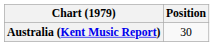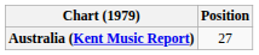 <table class="wikitable sortable plainrowheaders" style="text-align:center">
 <tr>
 <th>Chart (1979)</th>
 <th>Position</th>
 </tr>
 <tr>
 <th scope="row">Australia (<a href='#'>Kent Music Report</a>)</th>
-<td>30</td>
+<td>27</td>
 </tr>
 </table>
